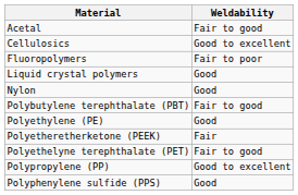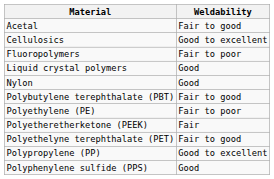 <table class="wikitable">
 <tr>
 <th>Material</th>
 <th>Weldability</th>
 </tr>
 <tr>
 <td>Acetal</td>
 <td>Fair to good</td>
 </tr>
 <tr>
 <td>Cellulosics</td>
 <td>Good to excellent</td>
 </tr>
 <tr>
 <td>Fluoropolymers</td>
 <td>Fair to poor</td>
 </tr>
 <tr>
 <td>Liquid crystal polymers</td>
 <td>Good</td>
 </tr>
 <tr>
 <td>Nylon</td>
 <td>Good</td>
 </tr>
 <tr>
 <td>Polybutylene terephthalate (PBT)</td>
 <td>Fair to good</td>
 </tr>
 <tr>
 <td>Polyethylene (PE)</td>
-<td>Good</td>
+<td>Fair to poor</td>
 </tr>
 <tr>
 <td>Polyetheretherketone (PEEK)</td>
 <td>Fair</td>
 </tr>
 <tr>
 <td>Polyethelyne terephthalate (PET)</td>
 <td>Fair to good</td>
 </tr>
 <tr>
 <td>Polypropylene (PP)</td>
 <td>Good to excellent</td>
 </tr>
 <tr>
 <td>Polyphenylene sulfide (PPS)</td>
 <td>Good</td>
 </tr>
 </table>
